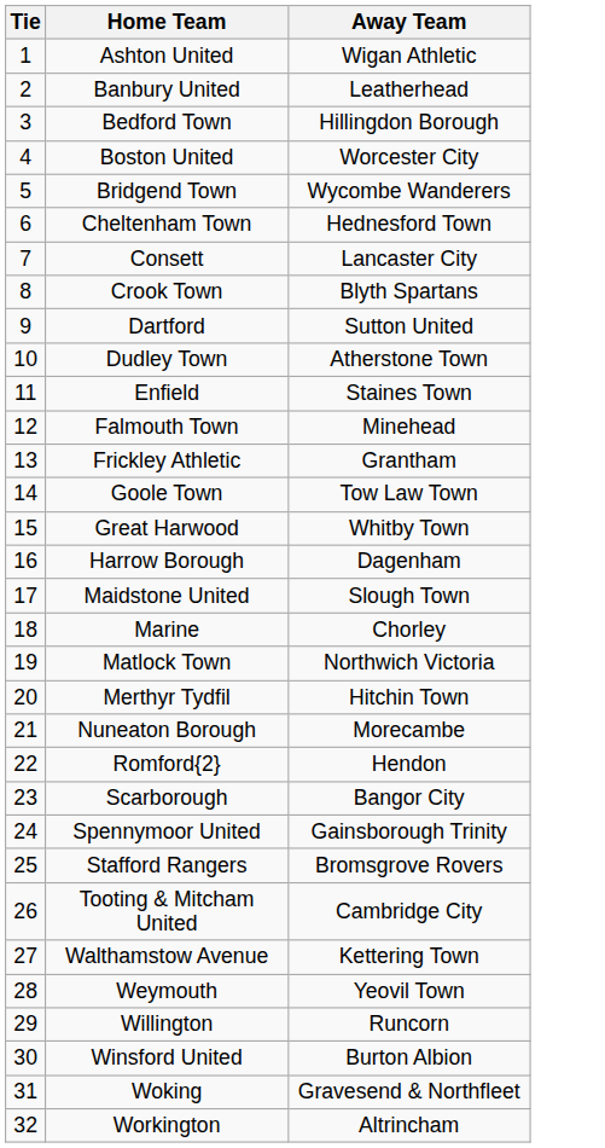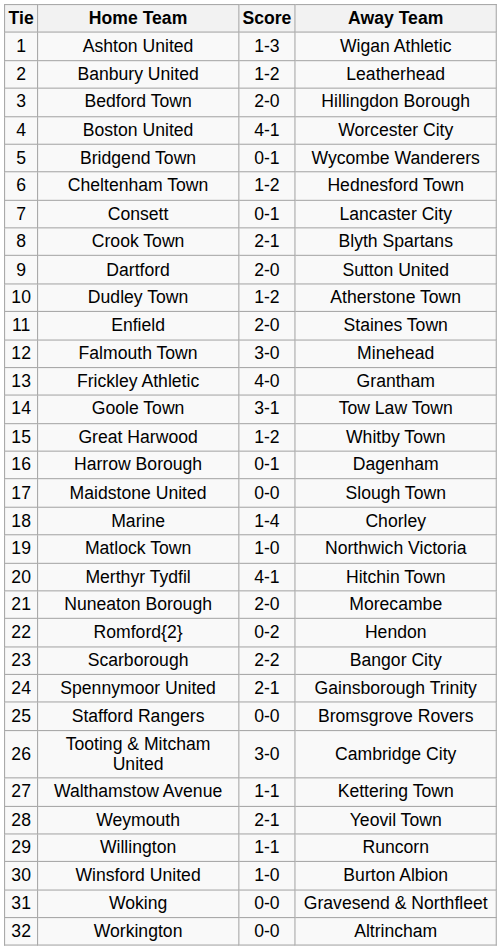 <table class="wikitable" style="text-align:center;">
 <tr>
 <th width=20>Tie</th>
 <th width=175>Home Team</th>
+<th width=20>Score</th>
 <th width=175>Away Team</th>
 </tr>
 <tr>
 <td>1</td>
 <td>Ashton United</td>
+<td>1-3</td>
 <td>Wigan Athletic</td>
 </tr>
 <tr>
 <td>2</td>
 <td>Banbury United</td>
+<td>1-2</td>
 <td>Leatherhead</td>
 </tr>
 <tr>
 <td>3</td>
 <td>Bedford Town</td>
+<td>2-0</td>
 <td>Hillingdon Borough</td>
 </tr>
 <tr>
 <td>4</td>
 <td>Boston United</td>
+<td>4-1</td>
 <td>Worcester City</td>
 </tr>
 <tr>
 <td>5</td>
 <td>Bridgend Town</td>
+<td>0-1</td>
 <td>Wycombe Wanderers</td>
 </tr>
 <tr>
 <td>6</td>
 <td>Cheltenham Town</td>
+<td>1-2</td>
 <td>Hednesford Town</td>
 </tr>
 <tr>
 <td>7</td>
 <td>Consett</td>
+<td>0-1</td>
 <td>Lancaster City</td>
 </tr>
 <tr>
 <td>8</td>
 <td>Crook Town</td>
+<td>2-1</td>
 <td>Blyth Spartans</td>
 </tr>
 <tr>
 <td>9</td>
 <td>Dartford</td>
+<td>2-0</td>
 <td>Sutton United</td>
 </tr>
 <tr>
 <td>10</td>
 <td>Dudley Town</td>
+<td>1-2</td>
 <td>Atherstone Town</td>
 </tr>
 <tr>
 <td>11</td>
 <td>Enfield</td>
+<td>2-0</td>
 <td>Staines Town</td>
 </tr>
 <tr>
 <td>12</td>
 <td>Falmouth Town</td>
+<td>3-0</td>
 <td>Minehead</td>
 </tr>
 <tr>
 <td>13</td>
 <td>Frickley Athletic</td>
+<td>4-0</td>
 <td>Grantham</td>
 </tr>
 <tr>
 <td>14</td>
 <td>Goole Town</td>
+<td>3-1</td>
 <td>Tow Law Town</td>
 </tr>
 <tr>
 <td>15</td>
 <td>Great Harwood</td>
+<td>1-2</td>
 <td>Whitby Town</td>
 </tr>
 <tr>
 <td>16</td>
 <td>Harrow Borough</td>
+<td>0-1</td>
 <td>Dagenham</td>
 </tr>
 <tr>
 <td>17</td>
 <td>Maidstone United</td>
+<td>0-0</td>
 <td>Slough Town</td>
 </tr>
 <tr>
 <td>18</td>
 <td>Marine</td>
+<td>1-4</td>
 <td>Chorley</td>
 </tr>
 <tr>
 <td>19</td>
 <td>Matlock Town</td>
+<td>1-0</td>
 <td>Northwich Victoria</td>
 </tr>
 <tr>
 <td>20</td>
 <td>Merthyr Tydfil</td>
+<td>4-1</td>
 <td>Hitchin Town</td>
 </tr>
 <tr>
 <td>21</td>
 <td>Nuneaton Borough</td>
+<td>2-0</td>
 <td>Morecambe</td>
 </tr>
 <tr>
 <td>22</td>
 <td>Romford{2}</td>
+<td>0-2</td>
 <td>Hendon</td>
 </tr>
 <tr>
 <td>23</td>
 <td>Scarborough</td>
+<td>2-2</td>
 <td>Bangor City</td>
 </tr>
 <tr>
 <td>24</td>
 <td>Spennymoor United</td>
+<td>2-1</td>
 <td>Gainsborough Trinity</td>
 </tr>
 <tr>
 <td>25</td>
 <td>Stafford Rangers</td>
+<td>0-0</td>
 <td>Bromsgrove Rovers</td>
 </tr>
 <tr>
 <td>26</td>
 <td>Tooting & Mitcham United</td>
+<td>3-0</td>
 <td>Cambridge City</td>
 </tr>
 <tr>
 <td>27</td>
 <td>Walthamstow Avenue</td>
+<td>1-1</td>
 <td>Kettering Town</td>
 </tr>
 <tr>
 <td>28</td>
 <td>Weymouth</td>
+<td>2-1</td>
 <td>Yeovil Town</td>
 </tr>
 <tr>
 <td>29</td>
 <td>Willington</td>
+<td>1-1</td>
 <td>Runcorn</td>
 </tr>
 <tr>
 <td>30</td>
 <td>Winsford United</td>
+<td>1-0</td>
 <td>Burton Albion</td>
 </tr>
 <tr>
 <td>31</td>
 <td>Woking</td>
+<td>0-0</td>
 <td>Gravesend & Northfleet</td>
 </tr>
 <tr>
 <td>32</td>
 <td>Workington</td>
+<td>0-0</td>
 <td>Altrincham</td>
 </tr>
 </table>
